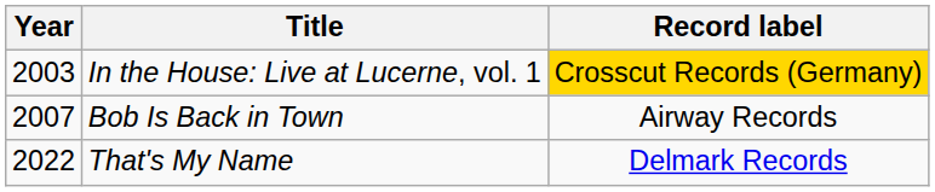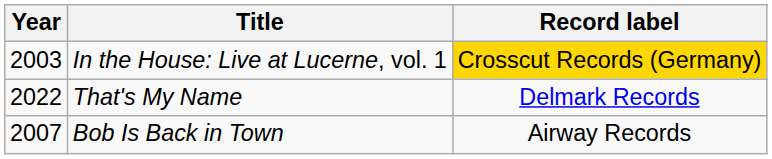 <table class="wikitable sortable">
 <tr>
 <th>Year</th>
 <th>Title</th>
 <th>Record label</th>
 </tr>
 <tr>
 <td>2003</td>
 <td><em>In the House: Live at Lucerne</em>, vol. 1</td>
 <td style="background: gold; text-align:center;">Crosscut Records (Germany)</td>
 </tr>
 <tr>
+<td>2022</td>
+<td><em>That's My Name</em></td>
+<td style="text-align:center;"><a href='#'>Delmark Records</a></td>
+</tr>
+<tr>
 <td>2007</td>
 <td><em>Bob Is Back in Town</em></td>
 <td style="text-align:center;">Airway Records</td>
 </tr>
-<tr>
-<td>2022</td>
-<td><em>That's My Name</em></td>
-<td style="text-align:center;"><a href='#'>Delmark Records</a></td>
-</tr>
 </table>
